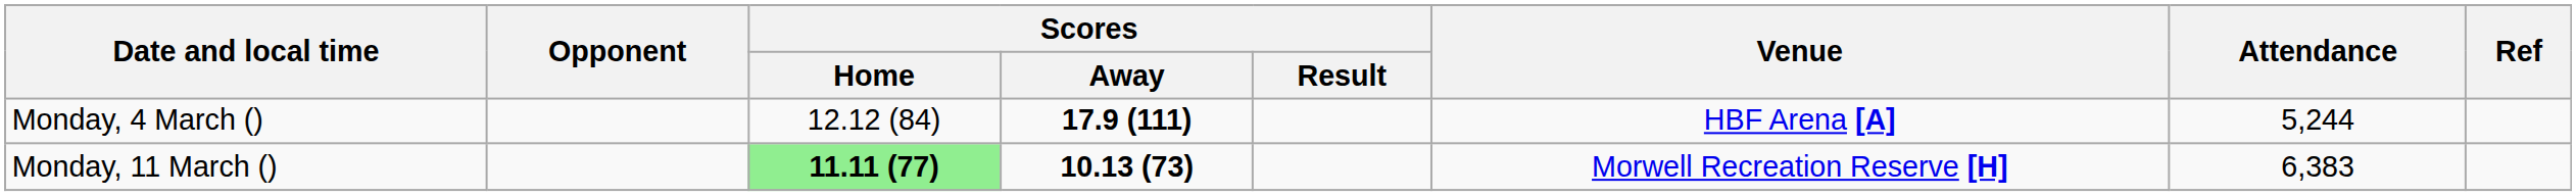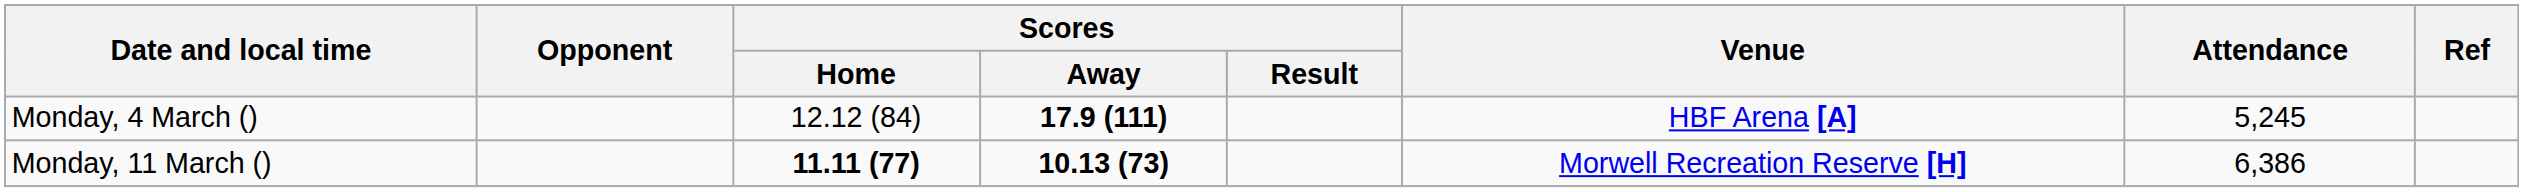 <table class="wikitable plainrowheaders" style="font-size:90%; width:100%; text-align:center;">
 <tr>
 <th scope="col" rowspan=2>Date and local time</th>
 <th scope="col" rowspan=2>Opponent</th>
 <th scope="col" colspan=3>Scores</th>
 <th scope="col" rowspan=2>Venue</th>
 <th scope="col" rowspan=2>Attendance</th>
 <th scope="col" rowspan=2>Ref</th>
 </tr>
 <tr>
 <th scope="col">Home</th>
 <th scope="col">Away</th>
 <th scope="col">Result</th>
 </tr>
 <tr>
 <td align=left>Monday, 4 March ()</td>
 <td align=left></td>
 <td>12.12 (84)</td>
 <td><strong>17.9 (111)</strong></td>
 <td></td>
 <td><a href='#'>HBF Arena</a> <a href='#'><strong>[A]</strong></a></td>
-<td>5,244</td>
+<td>5,245</td>
 <td></td>
 </tr>
 <tr>
 <td align=left>Monday, 11 March ()</td>
 <td align=left></td>
-<td style="background: lightgreen;"><strong>11.11 (77)</strong></td>
+<td><strong>11.11 (77)</strong></td>
 <td><strong>10.13 (73)</strong></td>
 <td></td>
 <td><a href='#'>Morwell Recreation Reserve</a> <a href='#'><strong>[H]</strong></a></td>
-<td>6,383</td>
+<td>6,386</td>
 <td></td>
 </tr>
 </table>
